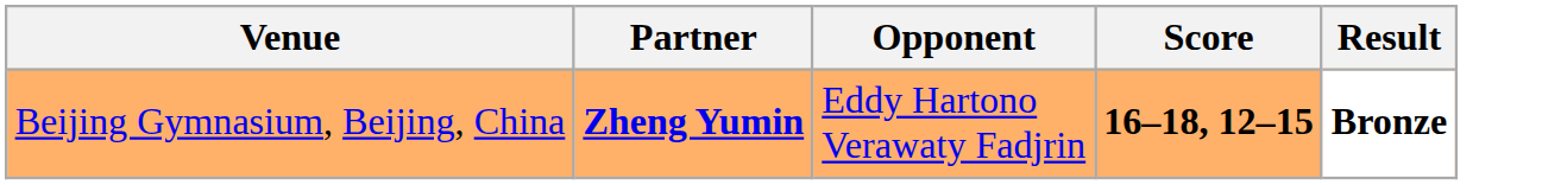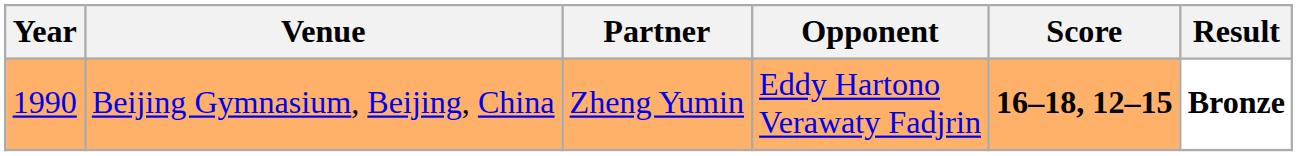 <table class="sortable wikitable" style="font-size: 90%;">
 <tr>
+<th>Year</th>
 <th>Venue</th>
 <th>Partner</th>
 <th>Opponent</th>
 <th>Score</th>
 <th>Result</th>
 </tr>
 <tr style="background:#FFB069">
+<td align="center"><a href='#'>1990</a></td>
 <td align="left"><a href='#'>Beijing Gymnasium</a>, <a href='#'>Beijing</a>, <a href='#'>China</a></td>
-<td align="left"><strong> <a href='#'>Zheng Yumin</a></strong></td>
+<td align="left"> <a href='#'>Zheng Yumin</a></td>
 <td align="left"> <a href='#'>Eddy Hartono</a> <br>  <a href='#'>Verawaty Fadjrin</a></td>
 <td align="left"><strong>16–18, 12–15</strong></td>
 <td style="text-align:left; background:white"> <strong>Bronze</strong></td>
 </tr>
 </table>
